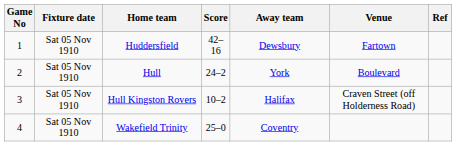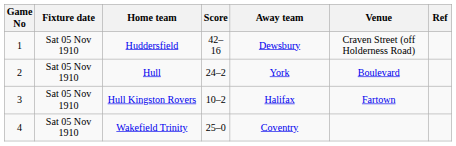 <table class="wikitable" style="text-align:center;">
 <tr>
 <th width=20 abbr="No">Game No</th>
 <th width=100 abbr="Date">Fixture date</th>
 <th width=150 abbr="Home team">Home team</th>
 <th width=20 abbr="Score">Score</th>
 <th width=150 abbr="Away team">Away team</th>
 <th width=150 abbr="Venue">Venue</th>
 <th width=30 abbr="Ref">Ref</th>
 </tr>
 <tr>
 <td>1</td>
 <td>Sat 05 Nov 1910</td>
 <td><a href='#'>Huddersfield</a></td>
 <td>42–16</td>
 <td><a href='#'>Dewsbury</a></td>
-<td><a href='#'>Fartown</a></td>
+<td>Craven Street (off Holderness Road)</td>
 <td></td>
 </tr>
 <tr>
 <td>2</td>
 <td>Sat 05 Nov 1910</td>
 <td><a href='#'>Hull</a></td>
 <td>24–2</td>
 <td><a href='#'>York</a></td>
 <td><a href='#'>Boulevard</a></td>
 <td></td>
 </tr>
 <tr>
 <td>3</td>
 <td>Sat 05 Nov 1910</td>
 <td><a href='#'>Hull Kingston Rovers</a></td>
 <td>10–2</td>
 <td><a href='#'>Halifax</a></td>
-<td>Craven Street (off Holderness Road)</td>
+<td><a href='#'>Fartown</a></td>
 <td></td>
 </tr>
 <tr>
 <td>4</td>
 <td>Sat 05 Nov 1910</td>
 <td><a href='#'>Wakefield Trinity</a></td>
 <td>25–0</td>
 <td><a href='#'>Coventry</a></td>
 <td></td>
 </tr>
 </table>
